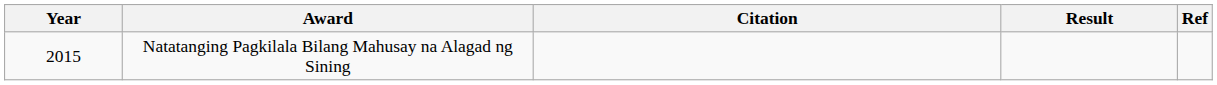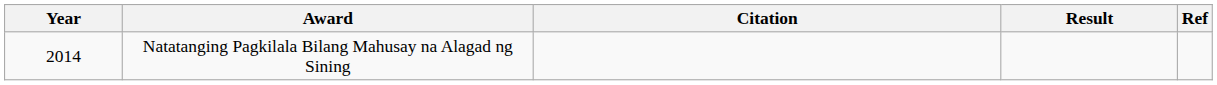 <table width="70%" class="wikitable sortable">
 <tr>
 <th width="10%">Year</th>
 <th width="35%">Award</th>
 <th width="40%">Citation</th>
 <th width="15%">Result</th>
 <th width="15%">Ref</th>
 </tr>
 <tr>
-<td align="center">2015</td>
+<td align="center">2014</td>
 <td align="center">Natatanging Pagkilala Bilang Mahusay na Alagad ng Sining</td>
 <td align="center"></td>
 <td></td>
 <td></td>
 </tr>
 </table>
